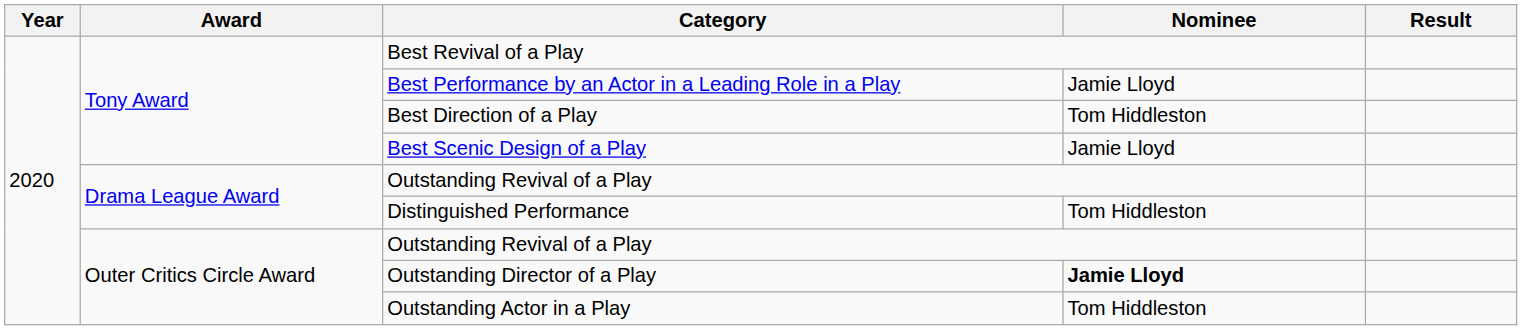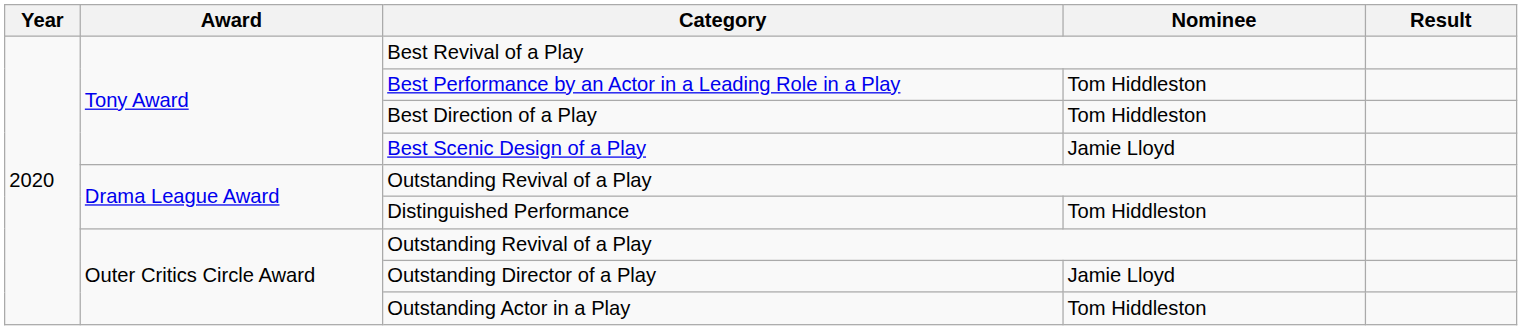 <table class="wikitable" width="95%">
 <tr>
 <th width="5%">Year</th>
 <th width="20%">Award</th>
 <th width="45%">Category</th>
 <th width="20%">Nominee</th>
 <th width="10%">Result</th>
 </tr>
 <tr>
 <td rowspan="9">2020</td>
 <td rowspan="4"><a href='#'>Tony Award</a></td>
 <td colspan="2">Best Revival of a Play</td>
 <td></td>
 </tr>
 <tr>
 <td><a href='#'>Best Performance by an Actor in a Leading Role in a Play</a></td>
-<td>Jamie Lloyd</td>
+<td>Tom Hiddleston</td>
 <td></td>
 </tr>
 <tr>
 <td>Best Direction of a Play</td>
 <td>Tom Hiddleston</td>
 <td></td>
 </tr>
 <tr>
 <td><a href='#'>Best Scenic Design of a Play</a></td>
 <td>Jamie Lloyd</td>
 <td></td>
 </tr>
 <tr>
 <td rowspan="2"><a href='#'>Drama League Award</a></td>
 <td colspan="2">Outstanding Revival of a Play</td>
 <td></td>
 </tr>
 <tr>
 <td>Distinguished Performance</td>
 <td>Tom Hiddleston</td>
 <td></td>
 </tr>
 <tr>
 <td rowspan="3">Outer Critics Circle Award</td>
 <td colspan="2">Outstanding Revival of a Play</td>
 <td></td>
 </tr>
 <tr>
 <td>Outstanding Director of a Play</td>
-<td><strong>Jamie Lloyd</strong></td>
+<td>Jamie Lloyd</td>
 <td></td>
 </tr>
 <tr>
 <td>Outstanding Actor in a Play</td>
 <td>Tom Hiddleston</td>
 <td></td>
 </tr>
 </table>
